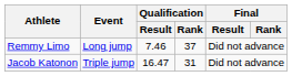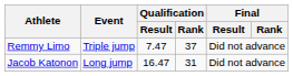 <table class=wikitable style=font-size:90%>
 <tr>
 <th rowspan=2>Athlete</th>
 <th rowspan=2>Event</th>
 <th colspan=2>Qualification</th>
 <th colspan=2>Final</th>
 </tr>
 <tr>
 <th>Result</th>
 <th>Rank</th>
 <th>Result</th>
 <th>Rank</th>
 </tr>
 <tr>
 <td><a href='#'>Remmy Limo</a></td>
-<td><a href='#'>Long jump</a></td>
-<td align=center>7.46</td>
+<td><a href='#'>Triple jump</a></td>
+<td align=center>7.47</td>
 <td align=center>37</td>
 <td align=center colspan=2>Did not advance</td>
 </tr>
 <tr>
 <td><a href='#'>Jacob Katonon</a></td>
-<td><a href='#'>Triple jump</a></td>
+<td><a href='#'>Long jump</a></td>
 <td align=center>16.47</td>
 <td align=center>31</td>
 <td align=center colspan=2>Did not advance</td>
 </tr>
 </table>
